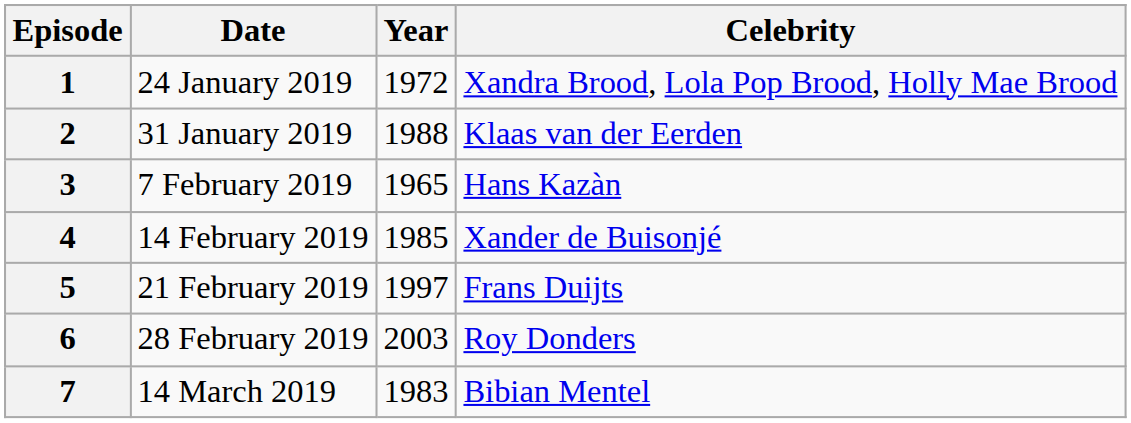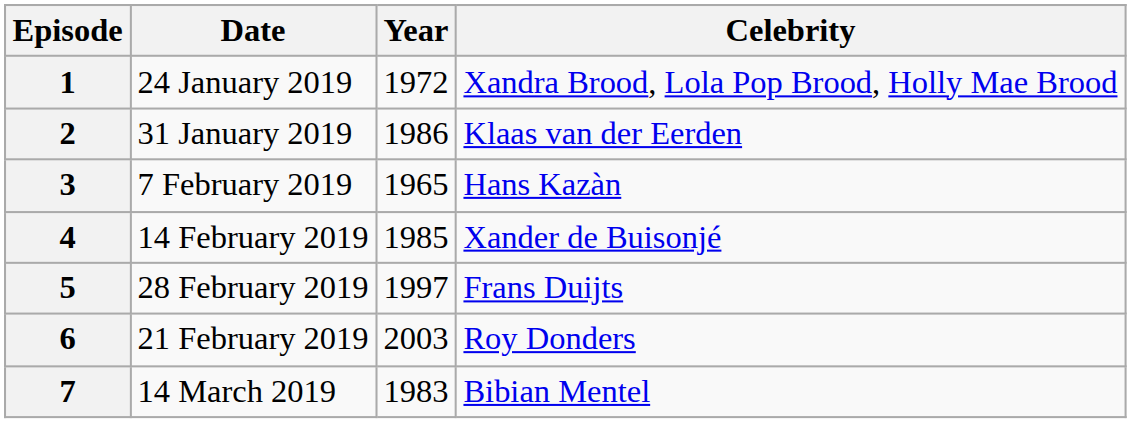 <table class="wikitable">
 <tr>
 <th>Episode</th>
 <th>Date</th>
 <th>Year</th>
 <th>Celebrity</th>
 </tr>
 <tr>
 <th>1</th>
 <td>24 January 2019</td>
 <td>1972</td>
 <td><a href='#'>Xandra Brood</a>, <a href='#'>Lola Pop Brood</a>, <a href='#'>Holly Mae Brood</a></td>
 </tr>
 <tr>
 <th>2</th>
 <td>31 January 2019</td>
-<td>1988</td>
+<td>1986</td>
 <td><a href='#'>Klaas van der Eerden</a></td>
 </tr>
 <tr>
 <th>3</th>
 <td>7 February 2019</td>
 <td>1965</td>
 <td><a href='#'>Hans Kazàn</a></td>
 </tr>
 <tr>
 <th>4</th>
 <td>14 February 2019</td>
 <td>1985</td>
 <td><a href='#'>Xander de Buisonjé</a></td>
 </tr>
 <tr>
 <th>5</th>
-<td>21 February 2019</td>
+<td>28 February 2019</td>
 <td>1997</td>
 <td><a href='#'>Frans Duijts</a></td>
 </tr>
 <tr>
 <th>6</th>
-<td>28 February 2019</td>
+<td>21 February 2019</td>
 <td>2003</td>
 <td><a href='#'>Roy Donders</a></td>
 </tr>
 <tr>
 <th>7</th>
 <td>14 March 2019</td>
 <td>1983</td>
 <td><a href='#'>Bibian Mentel</a></td>
 </tr>
 </table>
